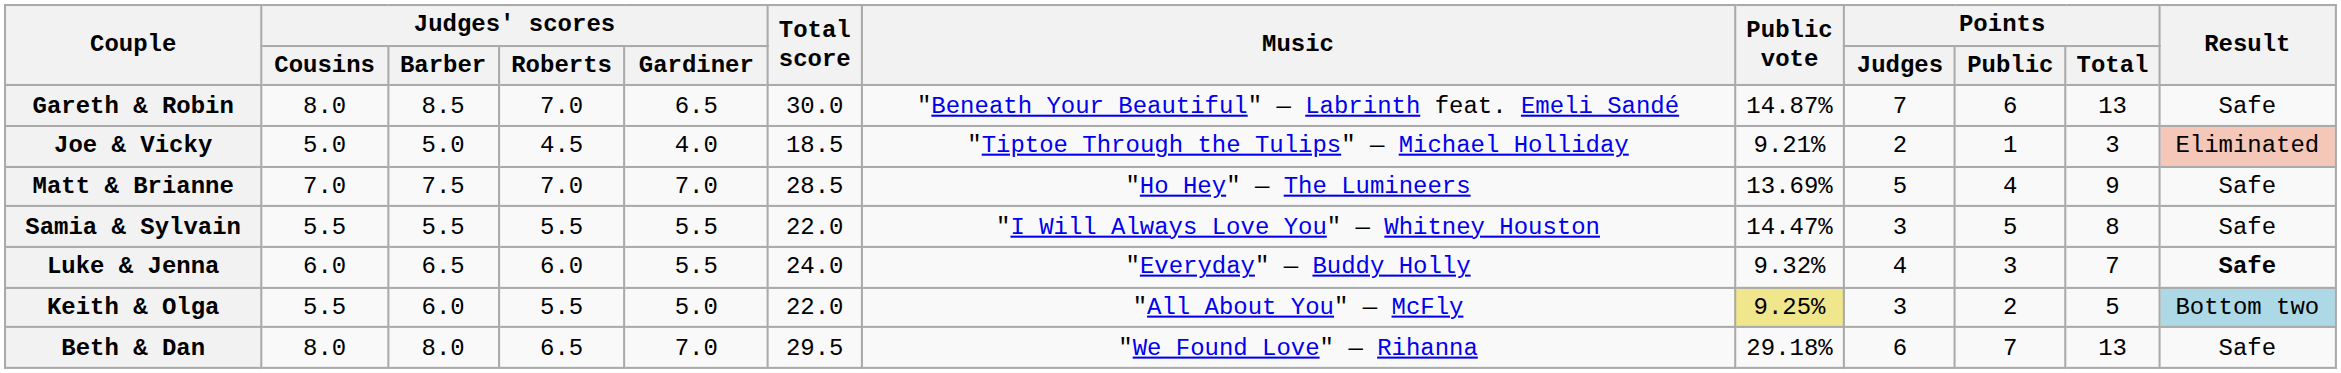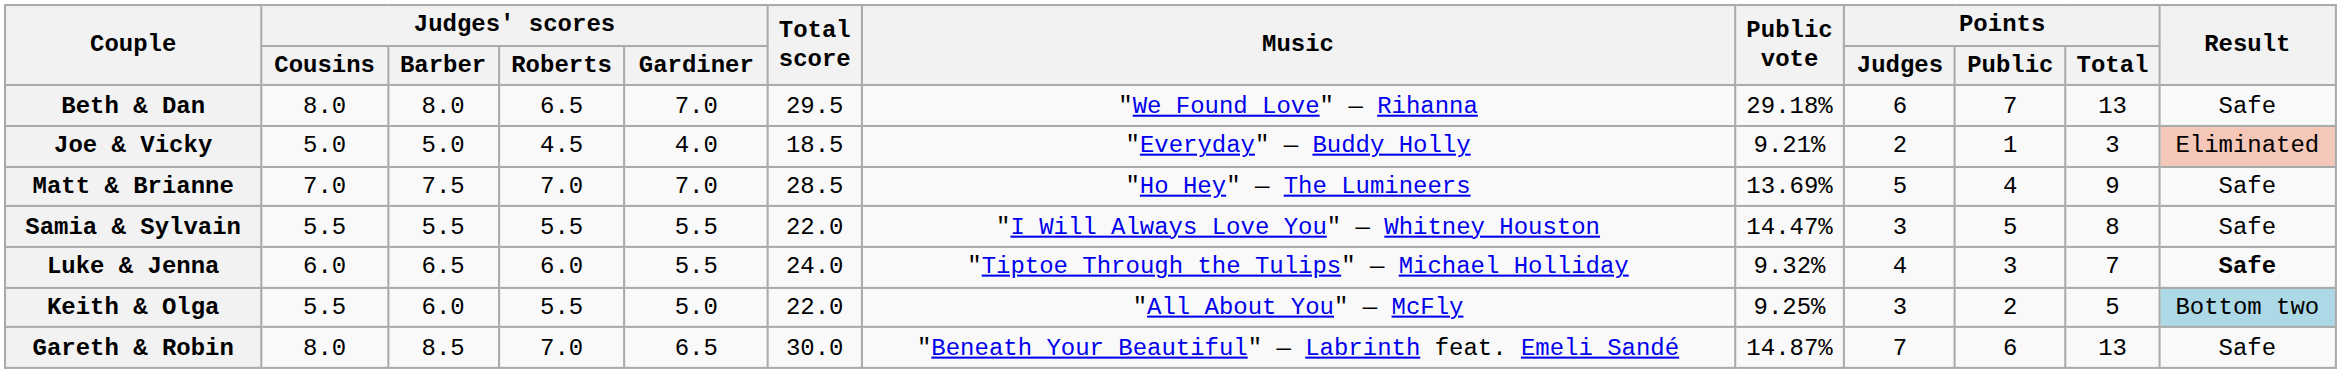 <table class="wikitable sortable" style="text-align:center; font-size:90%; width:90%">
 <tr>
 <th scope="col" rowspan=2>Couple</th>
 <th scope="col" colspan=4 class="unsortable">Judges' scores</th>
 <th scope="col" rowspan=2>Total<br>score</th>
 <th scope="col" rowspan=2 class="unsortable">Music</th>
 <th scope="col" rowspan=2>Public<br>vote</th>
 <th scope="col" colspan=3 class="unsortable">Points</th>
 <th scope="col" rowspan=2 class="unsortable">Result</th>
 </tr>
 <tr>
 <th class="unsortable">Cousins</th>
 <th class="unsortable">Barber</th>
 <th class="unsortable">Roberts</th>
 <th class="unsortable">Gardiner</th>
 <th class="unsortable">Judges</th>
 <th class="unsortable">Public</th>
 <th>Total</th>
 </tr>
 <tr>
-<th scope="row">Gareth & Robin</th>
+<th scope="row">Beth & Dan</th>
 <td>8.0</td>
-<td>8.5</td>
+<td>8.0</td>
+<td>6.5</td>
 <td>7.0</td>
-<td>6.5</td>
-<td>30.0</td>
-<td>"<a href='#'>Beneath Your Beautiful</a>" — <a href='#'>Labrinth</a> feat. <a href='#'>Emeli Sandé</a></td>
-<td>14.87%</td>
+<td>29.5</td>
+<td>"<a href='#'>We Found Love</a>" — <a href='#'>Rihanna</a></td>
+<td>29.18%</td>
+<td>6</td>
 <td>7</td>
-<td>6</td>
 <td>13</td>
 <td>Safe</td>
 </tr>
 <tr>
 <th scope="row">Joe & Vicky</th>
 <td>5.0</td>
 <td>5.0</td>
 <td>4.5</td>
 <td>4.0</td>
 <td>18.5</td>
-<td>"<a href='#'>Tiptoe Through the Tulips</a>" — <a href='#'>Michael Holliday</a></td>
+<td>"<a href='#'>Everyday</a>" — <a href='#'>Buddy Holly</a></td>
 <td>9.21%</td>
 <td>2</td>
 <td>1</td>
 <td>3</td>
 <td bgcolor="f4c7b8">Eliminated</td>
 </tr>
 <tr>
 <th scope="row">Matt & Brianne</th>
 <td>7.0</td>
 <td>7.5</td>
 <td>7.0</td>
 <td>7.0</td>
 <td>28.5</td>
 <td>"<a href='#'>Ho Hey</a>" — <a href='#'>The Lumineers</a></td>
 <td>13.69%</td>
 <td>5</td>
 <td>4</td>
 <td>9</td>
 <td>Safe</td>
 </tr>
 <tr>
 <th scope="row">Samia & Sylvain</th>
 <td>5.5</td>
 <td>5.5</td>
 <td>5.5</td>
 <td>5.5</td>
 <td>22.0</td>
 <td>"<a href='#'>I Will Always Love You</a>" — <a href='#'>Whitney Houston</a></td>
 <td>14.47%</td>
 <td>3</td>
 <td>5</td>
 <td>8</td>
 <td>Safe</td>
 </tr>
 <tr>
 <th scope="row">Luke & Jenna</th>
 <td>6.0</td>
 <td>6.5</td>
 <td>6.0</td>
 <td>5.5</td>
 <td>24.0</td>
-<td>"<a href='#'>Everyday</a>" — <a href='#'>Buddy Holly</a></td>
+<td>"<a href='#'>Tiptoe Through the Tulips</a>" — <a href='#'>Michael Holliday</a></td>
 <td>9.32%</td>
 <td>4</td>
 <td>3</td>
 <td>7</td>
 <td><strong>Safe</strong></td>
 </tr>
 <tr>
 <th scope="row">Keith & Olga</th>
 <td>5.5</td>
 <td>6.0</td>
 <td>5.5</td>
 <td>5.0</td>
 <td>22.0</td>
 <td>"<a href='#'>All About You</a>" — <a href='#'>McFly</a></td>
-<td style="background: khaki;">9.25%</td>
+<td>9.25%</td>
 <td>3</td>
 <td>2</td>
 <td>5</td>
 <td bgcolor="lightblue">Bottom two</td>
 </tr>
 <tr>
-<th scope="row">Beth & Dan</th>
+<th scope="row">Gareth & Robin</th>
 <td>8.0</td>
-<td>8.0</td>
+<td>8.5</td>
+<td>7.0</td>
 <td>6.5</td>
-<td>7.0</td>
-<td>29.5</td>
-<td>"<a href='#'>We Found Love</a>" — <a href='#'>Rihanna</a></td>
-<td>29.18%</td>
+<td>30.0</td>
+<td>"<a href='#'>Beneath Your Beautiful</a>" — <a href='#'>Labrinth</a> feat. <a href='#'>Emeli Sandé</a></td>
+<td>14.87%</td>
+<td>7</td>
 <td>6</td>
-<td>7</td>
 <td>13</td>
 <td>Safe</td>
 </tr>
 </table>
